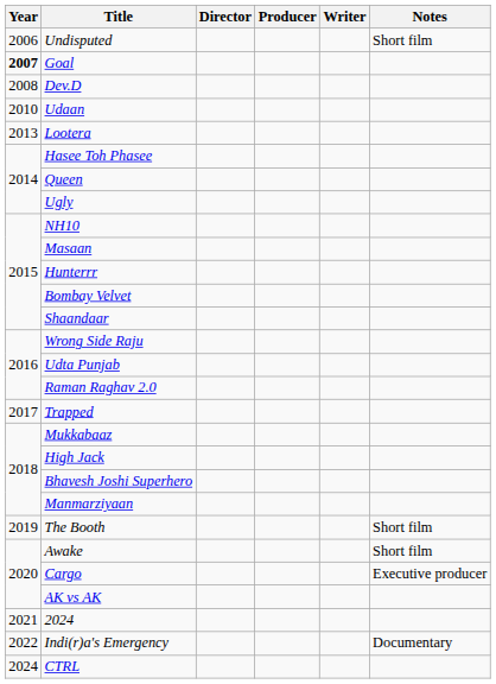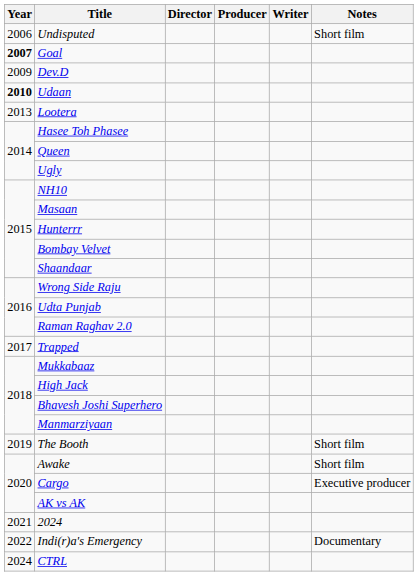 <table class="wikitable sortable">
 <tr>
 <th>Year</th>
 <th>Title</th>
 <th>Director</th>
 <th>Producer</th>
 <th>Writer</th>
 <th>Notes</th>
 </tr>
 <tr>
 <td>2006</td>
 <td><em>Undisputed</em></td>
 <td></td>
 <td></td>
 <td></td>
 <td>Short film</td>
 </tr>
 <tr>
 <td><strong>2007</strong></td>
 <td><em><a href='#'>Goal</a></em></td>
 <td></td>
 <td></td>
 <td></td>
 <td></td>
 </tr>
 <tr>
-<td>2008</td>
+<td>2009</td>
 <td><em><a href='#'>Dev.D</a></em></td>
 <td></td>
 <td></td>
 <td></td>
 <td></td>
 </tr>
 <tr>
-<td>2010</td>
+<td><strong>2010</strong></td>
 <td><em><a href='#'>Udaan</a></em></td>
 <td></td>
 <td></td>
 <td></td>
 <td></td>
 </tr>
 <tr>
 <td>2013</td>
 <td><em><a href='#'>Lootera</a></em></td>
 <td></td>
 <td></td>
 <td></td>
 <td></td>
 </tr>
 <tr>
 <td rowspan="3">2014</td>
 <td><em><a href='#'>Hasee Toh Phasee</a></em></td>
 <td></td>
 <td></td>
 <td></td>
 <td></td>
 </tr>
 <tr>
 <td><em><a href='#'>Queen</a></em></td>
 <td></td>
 <td></td>
 <td></td>
 <td></td>
 </tr>
 <tr>
 <td><em><a href='#'>Ugly</a></em></td>
 <td></td>
 <td></td>
 <td></td>
 <td></td>
 </tr>
 <tr>
 <td rowspan="5">2015</td>
 <td><em><a href='#'>NH10</a></em></td>
 <td></td>
 <td></td>
 <td></td>
 <td></td>
 </tr>
 <tr>
 <td><em><a href='#'>Masaan</a></em></td>
 <td></td>
 <td></td>
 <td></td>
 <td></td>
 </tr>
 <tr>
 <td><em><a href='#'>Hunterrr</a></em></td>
 <td></td>
 <td></td>
 <td></td>
 <td></td>
 </tr>
 <tr>
 <td><em><a href='#'>Bombay Velvet</a></em></td>
 <td></td>
 <td></td>
 <td></td>
 <td></td>
 </tr>
 <tr>
 <td><em><a href='#'>Shaandaar</a></em></td>
 <td></td>
 <td></td>
 <td></td>
 <td></td>
 </tr>
 <tr>
 <td rowspan="3">2016</td>
 <td><em><a href='#'>Wrong Side Raju</a></em></td>
 <td></td>
 <td></td>
 <td></td>
 <td></td>
 </tr>
 <tr>
 <td><em><a href='#'>Udta Punjab</a></em></td>
 <td></td>
 <td></td>
 <td></td>
 <td></td>
 </tr>
 <tr>
 <td><em><a href='#'>Raman Raghav 2.0</a></em></td>
 <td></td>
 <td></td>
 <td></td>
 <td></td>
 </tr>
 <tr>
 <td>2017</td>
 <td><em><a href='#'>Trapped</a></em></td>
 <td></td>
 <td></td>
 <td></td>
 <td></td>
 </tr>
 <tr>
 <td rowspan="4">2018</td>
 <td><em><a href='#'>Mukkabaaz</a></em></td>
 <td></td>
 <td></td>
 <td></td>
 <td></td>
 </tr>
 <tr>
 <td><em><a href='#'>High Jack</a></em></td>
 <td></td>
 <td></td>
 <td></td>
 <td></td>
 </tr>
 <tr>
 <td><em><a href='#'>Bhavesh Joshi Superhero</a></em></td>
 <td></td>
 <td></td>
 <td></td>
 <td></td>
 </tr>
 <tr>
 <td><em><a href='#'>Manmarziyaan</a></em></td>
 <td></td>
 <td></td>
 <td></td>
 <td></td>
 </tr>
 <tr>
 <td>2019</td>
 <td><em>The Booth</em></td>
 <td></td>
 <td></td>
 <td></td>
 <td>Short film</td>
 </tr>
 <tr>
 <td rowspan="3">2020</td>
 <td><em>Awake</em></td>
 <td></td>
 <td></td>
 <td></td>
 <td>Short film</td>
 </tr>
 <tr>
 <td><em><a href='#'>Cargo</a></em></td>
 <td></td>
 <td></td>
 <td></td>
 <td>Executive producer</td>
 </tr>
 <tr>
 <td><em><a href='#'>AK vs AK</a></em></td>
 <td></td>
 <td></td>
 <td></td>
 <td></td>
 </tr>
 <tr>
 <td>2021</td>
 <td><em>2024</em></td>
 <td></td>
 <td></td>
 <td></td>
 <td></td>
 </tr>
 <tr>
 <td>2022</td>
 <td><em>Indi(r)a's Emergency</em></td>
 <td></td>
 <td></td>
 <td></td>
 <td>Documentary</td>
 </tr>
 <tr>
 <td>2024</td>
 <td><em><a href='#'>CTRL</a></em></td>
 <td></td>
 <td></td>
 <td></td>
 <td></td>
 </tr>
 </table>
